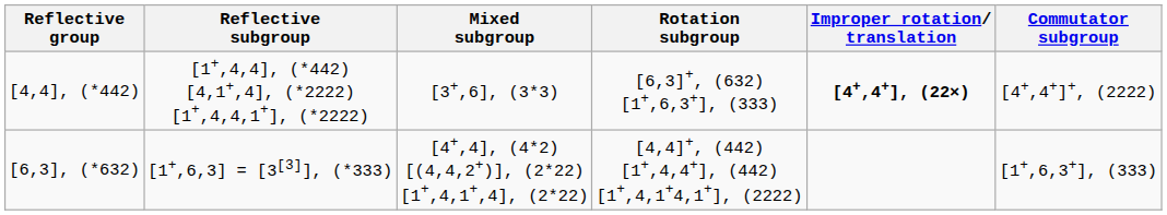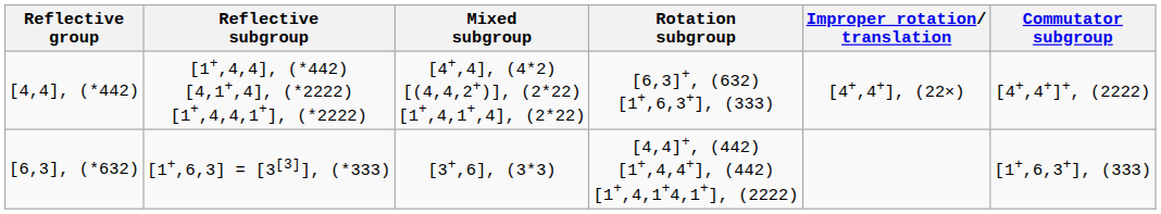 <table class=wikitable style="text-align:center;">
 <tr>
 <th>Reflective<br>group</th>
 <th>Reflective<br>subgroup</th>
 <th>Mixed<br>subgroup</th>
 <th>Rotation<br>subgroup</th>
 <th><a href='#'>Improper rotation</a>/<br><a href='#'>translation</a></th>
 <th><a href='#'>Commutator<br>subgroup</a></th>
 </tr>
 <tr>
 <td>[4,4], (*442)</td>
 <td>[1<sup>+</sup>,4,4], (*442)<br>[4,1<sup>+</sup>,4], (*2222)<br>[1<sup>+</sup>,4,4,1<sup>+</sup>], (*2222)</td>
-<td>[3<sup>+</sup>,6], (3*3)</td>
+<td>[4<sup>+</sup>,4], (4*2)<br> [(4,4,2<sup>+</sup>)], (2*22)<br> [1<sup>+</sup>,4,1<sup>+</sup>,4], (2*22)</td>
 <td>[6,3]<sup>+</sup>, (632)<br>[1<sup>+</sup>,6,3<sup>+</sup>], (333)</td>
-<td><strong>[4<sup>+</sup>,4<sup>+</sup>], (22×)</strong></td>
+<td>[4<sup>+</sup>,4<sup>+</sup>], (22×)</td>
 <td>[4<sup>+</sup>,4<sup>+</sup>]<sup>+</sup>, (2222)</td>
 </tr>
 <tr>
 <td>[6,3], (*632)</td>
 <td>[1<sup>+</sup>,6,3] = [3<sup>[3]</sup>], (*333)</td>
-<td>[4<sup>+</sup>,4], (4*2)<br> [(4,4,2<sup>+</sup>)], (2*22)<br> [1<sup>+</sup>,4,1<sup>+</sup>,4], (2*22)</td>
+<td>[3<sup>+</sup>,6], (3*3)</td>
 <td>[4,4]<sup>+</sup>, (442)<br>[1<sup>+</sup>,4,4<sup>+</sup>], (442)<br>[1<sup>+</sup>,4,1<sup>+</sup>4,1<sup>+</sup>], (2222)</td>
 <td></td>
 <td>[1<sup>+</sup>,6,3<sup>+</sup>], (333)</td>
 </tr>
 </table>
